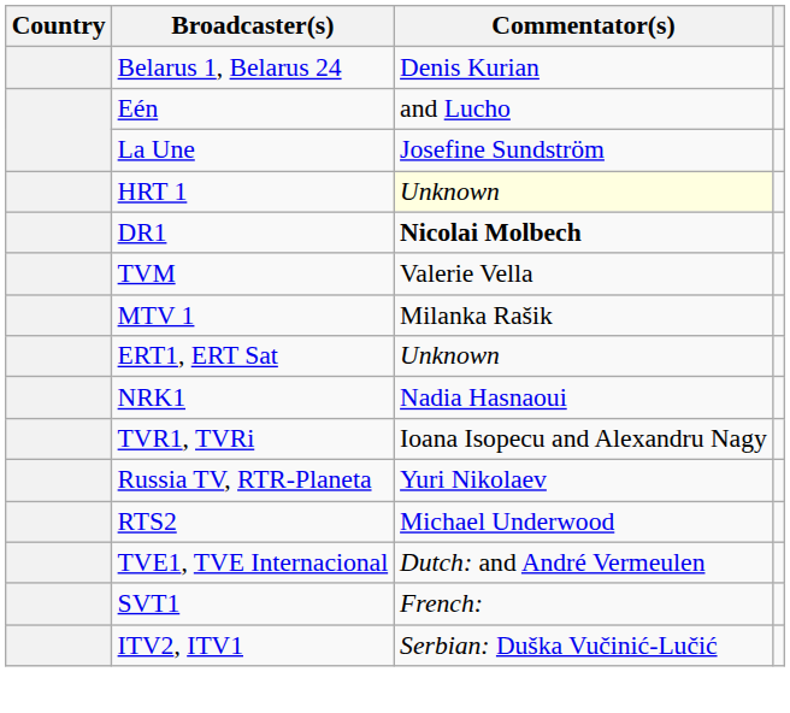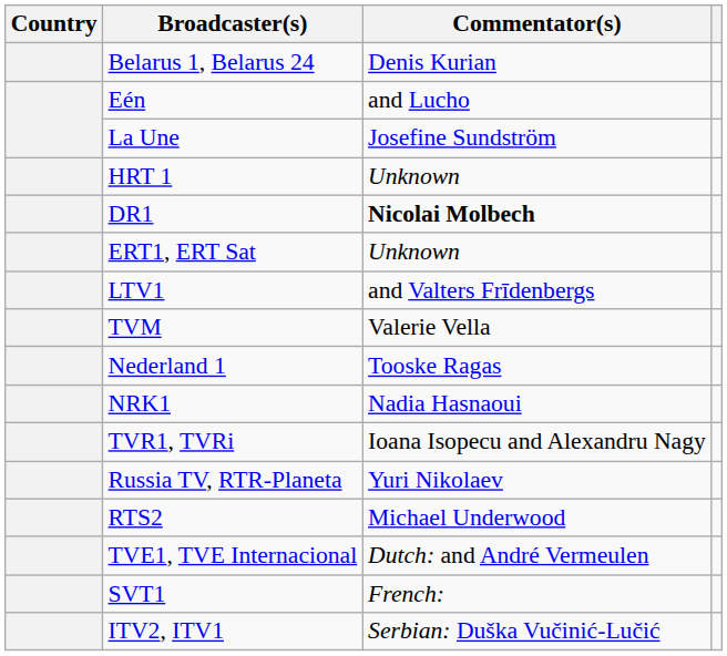 <table class="wikitable plainrowheaders">
 <tr>
 <th scope="col">Country</th>
 <th scope="col">Broadcaster(s)</th>
 <th scope="col">Commentator(s)</th>
 <th scope="col"></th>
 </tr>
 <tr>
 <th scope="row"></th>
 <td><a href='#'>Belarus 1</a>, <a href='#'>Belarus 24</a></td>
 <td><a href='#'>Denis Kurian</a></td>
 <td></td>
 </tr>
 <tr>
 <th rowspan="2" scope="row"></th>
 <td><a href='#'>Eén</a></td>
 <td> and <a href='#'>Lucho</a></td>
 <td></td>
 </tr>
 <tr>
 <td><a href='#'>La Une</a></td>
 <td><a href='#'>Josefine Sundström</a></td>
 <td></td>
 </tr>
 <tr>
 <th scope="row"></th>
 <td><a href='#'>HRT 1</a></td>
-<td style="background: lightyellow;"><em>Unknown</em></td>
+<td><em>Unknown</em></td>
 <td></td>
 </tr>
 <tr>
 <th scope="row"></th>
 <td><a href='#'>DR1</a></td>
 <td><strong>Nicolai Molbech</strong></td>
 <td></td>
 </tr>
 <tr>
 <th scope="row"></th>
+<td><a href='#'>ERT1</a>, <a href='#'>ERT Sat</a></td>
+<td><em>Unknown</em></td>
+<td></td>
+</tr>
+<tr>
+<th scope="row"></th>
+<td><a href='#'>LTV1</a></td>
+<td> and <a href='#'>Valters Frīdenbergs</a></td>
+<td></td>
+</tr>
+<tr>
+<th scope="row"></th>
 <td><a href='#'>TVM</a></td>
 <td>Valerie Vella</td>
 <td></td>
 </tr>
 <tr>
 <th scope="row"></th>
-<td><a href='#'>MTV 1</a></td>
-<td>Milanka Rašik</td>
-<td></td>
-</tr>
-<tr>
-<th scope="row"></th>
-<td><a href='#'>ERT1</a>, <a href='#'>ERT Sat</a></td>
-<td><em>Unknown</em></td>
+<td><a href='#'>Nederland 1</a></td>
+<td><a href='#'>Tooske Ragas</a></td>
 <td></td>
 </tr>
 <tr>
 <th scope="row"></th>
 <td><a href='#'>NRK1</a></td>
 <td><a href='#'>Nadia Hasnaoui</a></td>
 <td></td>
 </tr>
 <tr>
 <th scope="row"></th>
 <td><a href='#'>TVR1</a>, <a href='#'>TVRi</a></td>
 <td>Ioana Isopecu and Alexandru Nagy</td>
 <td></td>
 </tr>
 <tr>
 <th scope="row"></th>
 <td><a href='#'>Russia TV</a>, <a href='#'>RTR-Planeta</a></td>
 <td><a href='#'>Yuri Nikolaev</a></td>
 <td></td>
 </tr>
 <tr>
 <th scope="row"></th>
 <td><a href='#'>RTS2</a></td>
 <td><a href='#'>Michael Underwood</a></td>
 <td></td>
 </tr>
 <tr>
 <th scope="row"></th>
 <td><a href='#'>TVE1</a>, <a href='#'>TVE Internacional</a></td>
 <td><em>Dutch:</em>  and <a href='#'>André Vermeulen</a></td>
 <td></td>
 </tr>
 <tr>
 <th scope="row"></th>
 <td><a href='#'>SVT1</a></td>
 <td><em>French:</em> </td>
 <td></td>
 </tr>
 <tr>
 <th scope="row"></th>
 <td><a href='#'>ITV2</a>, <a href='#'>ITV1</a></td>
 <td><em>Serbian:</em> <a href='#'>Duška Vučinić-Lučić</a></td>
 <td></td>
 </tr>
 </table>
